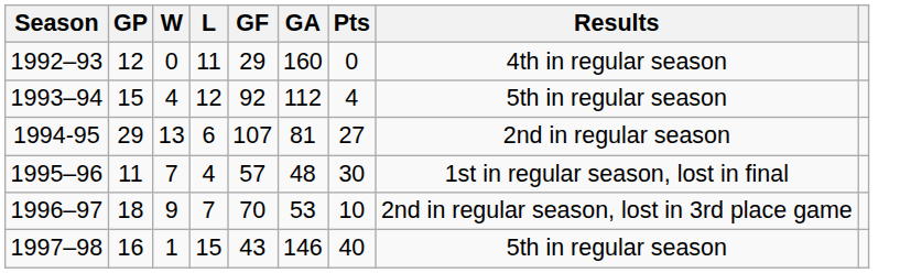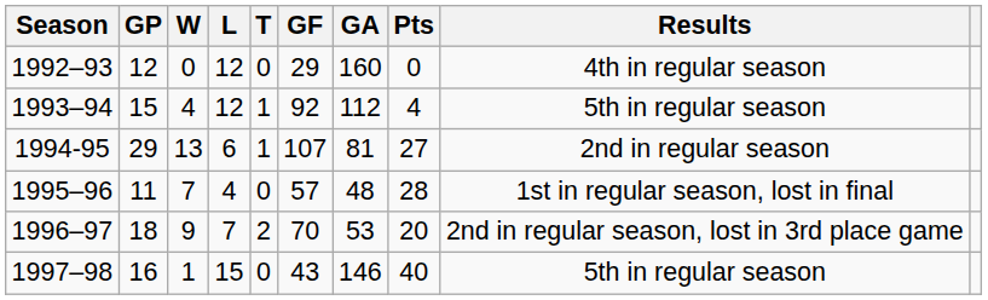 <table class="wikitable">
 <tr>
 <th>Season</th>
 <th>GP</th>
 <th>W</th>
 <th>L</th>
+<th>T</th>
 <th>GF</th>
 <th>GA</th>
 <th>Pts</th>
 <th>Results</th>
 <th></th>
 </tr>
 <tr align="center">
 <td>1992–93</td>
 <td>12</td>
 <td>0</td>
-<td>11</td>
+<td>12</td>
+<td>0</td>
 <td>29</td>
 <td>160</td>
 <td>0</td>
 <td>4th in regular season</td>
 <td></td>
 </tr>
 <tr align="center">
 <td>1993–94</td>
 <td>15</td>
 <td>4</td>
 <td>12</td>
+<td>1</td>
 <td>92</td>
 <td>112</td>
 <td>4</td>
 <td>5th in regular season</td>
 <td></td>
 </tr>
 <tr align="center">
 <td>1994-95</td>
 <td>29</td>
 <td>13</td>
 <td>6</td>
+<td>1</td>
 <td>107</td>
 <td>81</td>
 <td>27</td>
 <td>2nd in regular season</td>
 <td></td>
 </tr>
 <tr align="center">
 <td>1995–96</td>
 <td>11</td>
 <td>7</td>
 <td>4</td>
+<td>0</td>
 <td>57</td>
 <td>48</td>
-<td>30</td>
+<td>28</td>
 <td>1st in regular season, lost in final</td>
 <td></td>
 </tr>
 <tr align="center">
 <td>1996–97</td>
 <td>18</td>
 <td>9</td>
 <td>7</td>
+<td>2</td>
 <td>70</td>
 <td>53</td>
-<td>10</td>
+<td>20</td>
 <td>2nd in regular season, lost in 3rd place game</td>
 <td></td>
 </tr>
 <tr align="center">
 <td>1997–98</td>
 <td>16</td>
 <td>1</td>
 <td>15</td>
+<td>0</td>
 <td>43</td>
 <td>146</td>
 <td>40</td>
 <td>5th in regular season</td>
 <td></td>
 </tr>
 </table>
